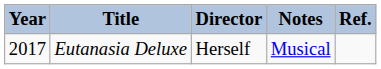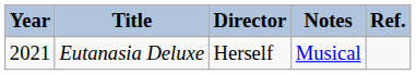 <table class="wikitable">
 <tr>
 <th style="background: #B0C4DE;">Year</th>
 <th style="background: #B0C4DE;">Title</th>
 <th style="background: #B0C4DE;">Director</th>
 <th style="background: #B0C4DE;">Notes</th>
 <th style="background: #B0C4DE;">Ref.</th>
 </tr>
 <tr>
-<td>2017</td>
+<td>2021</td>
 <td><em>Eutanasia Deluxe</em></td>
 <td>Herself</td>
 <td><a href='#'>Musical</a></td>
 <td></td>
 </tr>
 </table>
